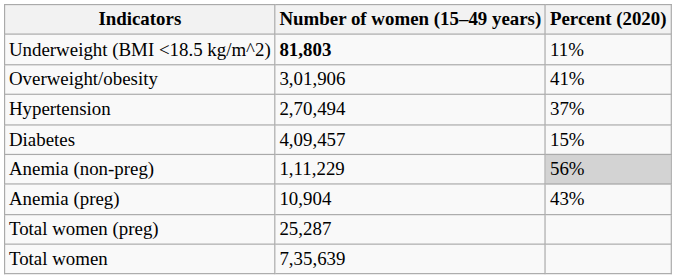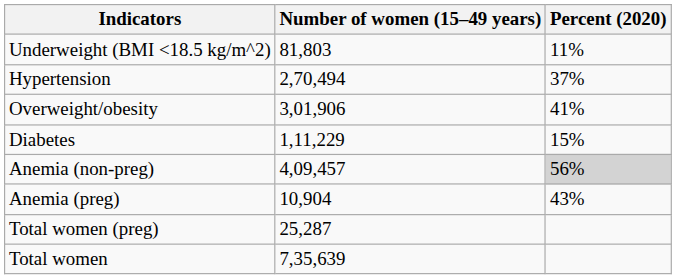 <table class="wikitable sortable">
 <tr>
 <th>Indicators</th>
 <th>Number of women (15–49 years)</th>
 <th>Percent (2020)</th>
 </tr>
 <tr>
 <td>Underweight (BMI <18.5 kg/m^2)</td>
-<td><strong>81,803</strong></td>
+<td>81,803</td>
 <td>11%</td>
+</tr>
+<tr>
+<td>Hypertension</td>
+<td>2,70,494</td>
+<td>37%</td>
 </tr>
 <tr>
 <td>Overweight/obesity</td>
 <td>3,01,906</td>
 <td>41%</td>
 </tr>
 <tr>
-<td>Hypertension</td>
-<td>2,70,494</td>
-<td>37%</td>
-</tr>
-<tr>
 <td>Diabetes</td>
-<td>4,09,457</td>
+<td>1,11,229</td>
 <td>15%</td>
 </tr>
 <tr>
 <td>Anemia (non-preg)</td>
-<td>1,11,229</td>
+<td>4,09,457</td>
 <td style="background: lightgrey;">56%</td>
 </tr>
 <tr>
 <td>Anemia (preg)</td>
 <td>10,904</td>
 <td>43%</td>
 </tr>
 <tr>
 <td>Total women (preg)</td>
 <td>25,287</td>
 <td></td>
 </tr>
 <tr>
 <td>Total women</td>
 <td>7,35,639</td>
 <td></td>
 </tr>
 </table>
